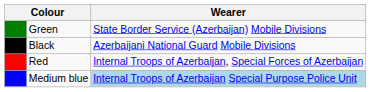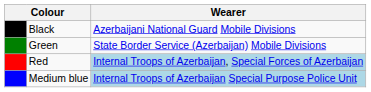 <table class="wikitable">
 <tr>
 <th colspan="2">Colour</th>
 <th>Wearer</th>
+</tr>
+<tr>
+<td style="background:black;"></td>
+<td>Black</td>
+<td><a href='#'>Azerbaijani National Guard</a> <a href='#'>Mobile Divisions</a></td>
 </tr>
 <tr>
 <td style="background:green;">      </td>
 <td>Green</td>
 <td><a href='#'>State Border Service (Azerbaijan)</a> <a href='#'>Mobile Divisions</a></td>
 </tr>
 <tr>
-<td style="background:black;"></td>
-<td>Black</td>
-<td><a href='#'>Azerbaijani National Guard</a> <a href='#'>Mobile Divisions</a></td>
-</tr>
-<tr>
 <td style="background:red;"></td>
 <td>Red</td>
-<td><a href='#'>Internal Troops of Azerbaijan</a>, <a href='#'>Special Forces of Azerbaijan</a></td>
+<td style="background: lightblue;"><a href='#'>Internal Troops of Azerbaijan</a>, <a href='#'>Special Forces of Azerbaijan</a></td>
 </tr>
 <tr>
 <td style="background:blue;"></td>
 <td>Medium blue</td>
 <td style="background: lightblue;"><a href='#'>Internal Troops of Azerbaijan</a> <a href='#'>Special Purpose Police Unit</a></td>
 </tr>
 </table>
